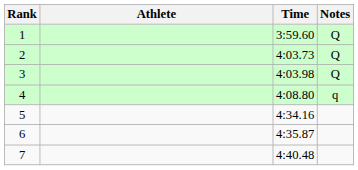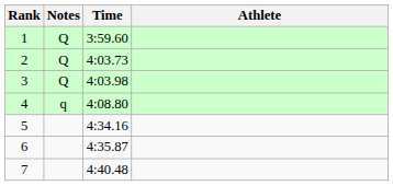 <table class="wikitable" style="text-align:center">
 <tr>
 <th>Rank</th>
+<th>Notes</th>
+<th>Time</th>
 <th Style="width:18em">Athlete</th>
-<th>Time</th>
-<th>Notes</th>
 </tr>
 <tr style="background:#cfc">
 <td>1</td>
+<td>Q</td>
+<td>3:59.60</td>
 <td style="text-align:left"></td>
-<td>3:59.60</td>
-<td>Q</td>
 </tr>
 <tr style="background:#cfc">
 <td>2</td>
+<td>Q</td>
+<td>4:03.73</td>
 <td style="text-align:left"></td>
-<td>4:03.73</td>
-<td>Q</td>
 </tr>
 <tr style="background:#cfc">
 <td>3</td>
+<td>Q</td>
+<td>4:03.98</td>
 <td style="text-align:left"></td>
-<td>4:03.98</td>
-<td>Q</td>
 </tr>
 <tr style="background:#cfc">
 <td>4</td>
+<td>q</td>
+<td>4:08.80</td>
 <td style="text-align:left"></td>
-<td>4:08.80</td>
-<td>q</td>
 </tr>
 <tr>
 <td>5</td>
+<td></td>
+<td>4:34.16</td>
 <td style="text-align:left"></td>
-<td>4:34.16</td>
-<td></td>
 </tr>
 <tr>
 <td>6</td>
+<td></td>
+<td>4:35.87</td>
 <td style="text-align:left"></td>
-<td>4:35.87</td>
-<td></td>
 </tr>
 <tr>
 <td>7</td>
+<td></td>
+<td>4:40.48</td>
 <td style="text-align:left"></td>
-<td>4:40.48</td>
-<td></td>
 </tr>
 </table>
